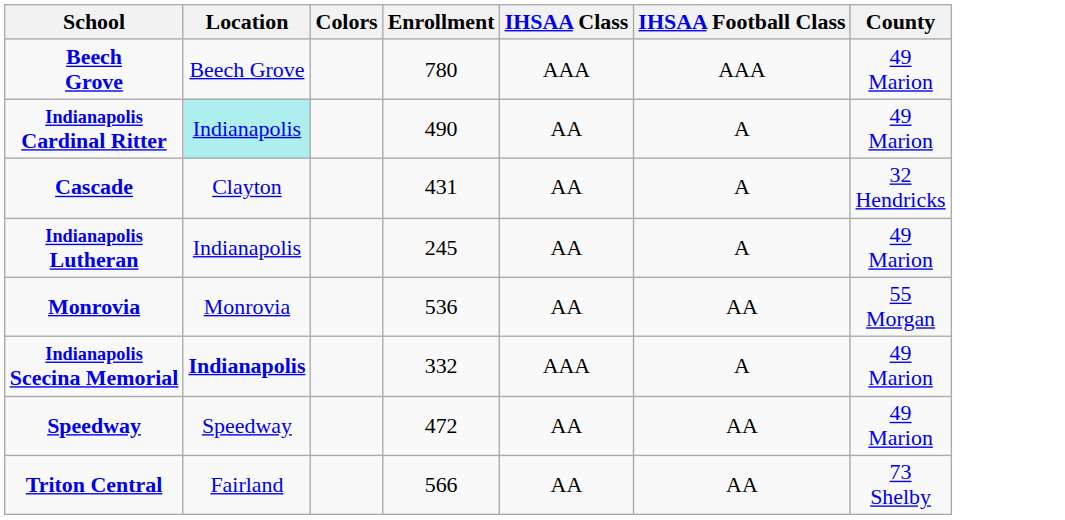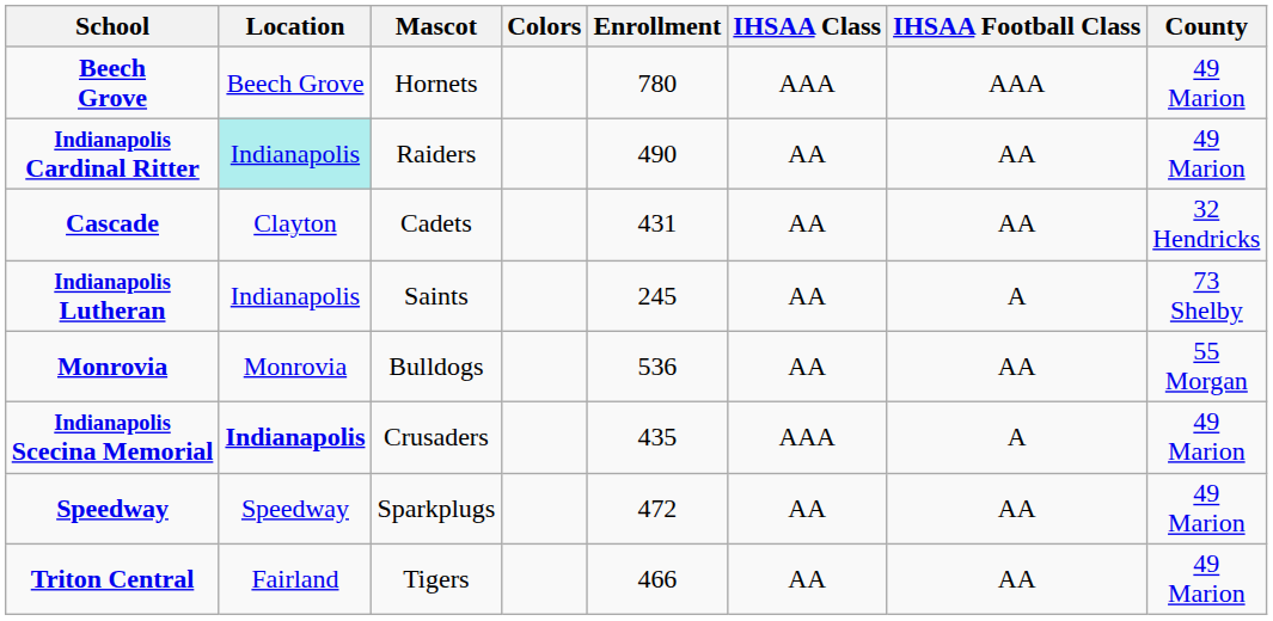 <table class="wikitable" style="text-align:center;">
 <tr>
 <th>School</th>
 <th>Location</th>
+<th>Mascot</th>
 <th>Colors</th>
 <th>Enrollment</th>
 <th><a href='#'>IHSAA</a> Class</th>
 <th><a href='#'>IHSAA</a> Football Class</th>
 <th>County</th>
 </tr>
 <tr>
 <td><strong><a href='#'>Beech<br>Grove</a></strong></td>
 <td><a href='#'>Beech Grove</a></td>
+<td>Hornets</td>
 <td>  </td>
 <td>780</td>
 <td>AAA</td>
 <td>AAA</td>
 <td><a href='#'>49<br>Marion</a></td>
 </tr>
 <tr>
 <td><strong><a href='#'><small>Indianapolis</small><br>Cardinal Ritter</a></strong></td>
 <td style="background: paleturquoise;"><a href='#'>Indianapolis</a></td>
+<td>Raiders</td>
 <td>  </td>
 <td>490</td>
 <td>AA</td>
-<td>A</td>
+<td>AA</td>
 <td><a href='#'>49<br>Marion</a></td>
 </tr>
 <tr>
 <td><a href='#'><strong>Cascade</strong></a></td>
 <td><a href='#'>Clayton</a></td>
+<td>Cadets</td>
 <td> </td>
 <td>431</td>
 <td>AA</td>
-<td>A</td>
+<td>AA</td>
 <td><a href='#'>32</a><br><a href='#'>Hendricks</a></td>
 </tr>
 <tr>
 <td><strong><a href='#'><small>Indianapolis</small><br>Lutheran</a></strong></td>
 <td><a href='#'>Indianapolis</a></td>
+<td>Saints</td>
 <td>  </td>
 <td>245</td>
 <td>AA</td>
 <td>A</td>
-<td><a href='#'>49<br>Marion</a></td>
+<td><a href='#'>73</a><br><a href='#'>Shelby</a></td>
 </tr>
 <tr>
 <td><a href='#'><strong>Monrovia</strong></a></td>
 <td><a href='#'>Monrovia</a></td>
+<td>Bulldogs</td>
 <td> </td>
 <td>536</td>
 <td>AA</td>
 <td>AA</td>
 <td><a href='#'>55</a><br><a href='#'>Morgan</a></td>
 </tr>
 <tr>
 <td><strong><a href='#'><small>Indianapolis</small><br>Scecina Memorial</a></strong></td>
 <td><strong><a href='#'>Indianapolis</a></strong></td>
+<td>Crusaders</td>
 <td>  </td>
-<td>332</td>
+<td>435</td>
 <td>AAA</td>
 <td>A</td>
 <td><a href='#'>49<br>Marion</a></td>
 </tr>
 <tr>
 <td><strong><a href='#'>Speedway</a></strong></td>
 <td><a href='#'>Speedway</a></td>
+<td>Sparkplugs</td>
 <td> </td>
 <td>472</td>
 <td>AA</td>
 <td>AA</td>
 <td><a href='#'>49 <br> Marion</a></td>
 </tr>
 <tr>
 <td><a href='#'><strong>Triton Central</strong></a></td>
 <td><a href='#'>Fairland</a></td>
+<td>Tigers</td>
 <td> </td>
-<td>566</td>
+<td>466</td>
 <td>AA</td>
 <td>AA</td>
-<td><a href='#'>73</a><br><a href='#'>Shelby</a></td>
+<td><a href='#'>49<br>Marion</a></td>
 </tr>
 </table>
